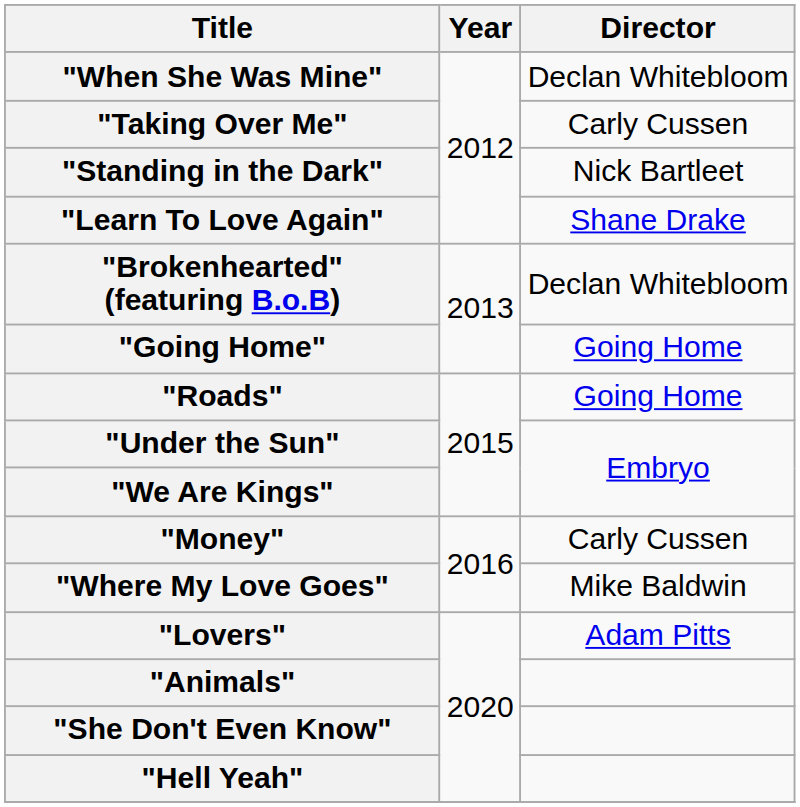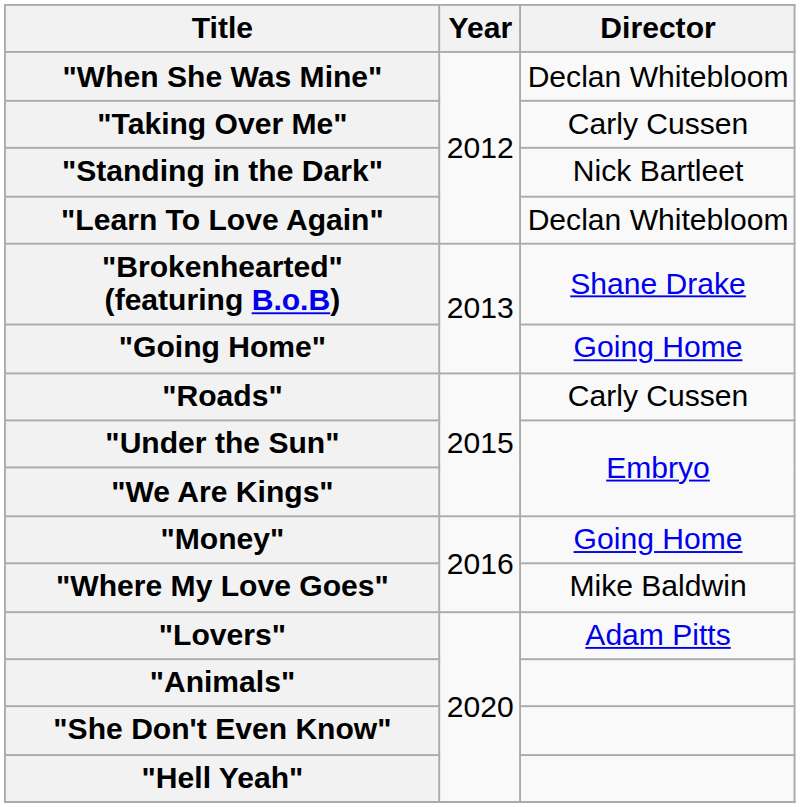 <table class="wikitable plainrowheaders" style="text-align:center;">
 <tr>
 <th scope="col" style="width:14em;">Title</th>
 <th scope="col" style="width:1em;">Year</th>
 <th scope="col">Director</th>
 </tr>
 <tr>
 <th scope="row">"When She Was Mine"</th>
 <td rowspan="4">2012</td>
 <td>Declan Whitebloom</td>
 </tr>
 <tr>
 <th scope="row">"Taking Over Me"</th>
 <td>Carly Cussen</td>
 </tr>
 <tr>
 <th scope="row">"Standing in the Dark"</th>
 <td>Nick Bartleet</td>
 </tr>
 <tr>
 <th scope="row">"Learn To Love Again"</th>
-<td><a href='#'>Shane Drake</a></td>
+<td>Declan Whitebloom</td>
 </tr>
 <tr>
 <th scope="row">"Brokenhearted"<br><span>(featuring <a href='#'>B.o.B</a>)</span></th>
 <td rowspan="2">2013</td>
-<td>Declan Whitebloom</td>
+<td><a href='#'>Shane Drake</a></td>
 </tr>
 <tr>
 <th scope="row">"Going Home"</th>
 <td><a href='#'>Going Home</a></td>
 </tr>
 <tr>
 <th scope="row">"Roads"</th>
 <td rowspan="3">2015</td>
-<td><a href='#'>Going Home</a></td>
+<td>Carly Cussen</td>
 </tr>
 <tr>
 <th scope="row">"Under the Sun"</th>
 <td rowspan="2"><a href='#'>Embryo</a></td>
 </tr>
 <tr>
 <th scope="row">"We Are Kings"</th>
 </tr>
 <tr>
 <th scope="row">"Money"</th>
 <td rowspan="2">2016</td>
-<td>Carly Cussen</td>
+<td><a href='#'>Going Home</a></td>
 </tr>
 <tr>
 <th scope="row">"Where My Love Goes"</th>
 <td>Mike Baldwin</td>
 </tr>
 <tr>
 <th scope="row">"Lovers"</th>
 <td rowspan="4">2020</td>
 <td><a href='#'>Adam Pitts</a></td>
 </tr>
 <tr>
 <th scope="row">"Animals"</th>
 <td></td>
 </tr>
 <tr>
 <th scope="row">"She Don't Even Know"</th>
 <td></td>
 </tr>
 <tr>
 <th scope="row">"Hell Yeah"</th>
 <td></td>
 </tr>
 <tr>
 </tr>
 </table>
